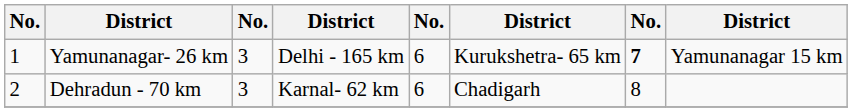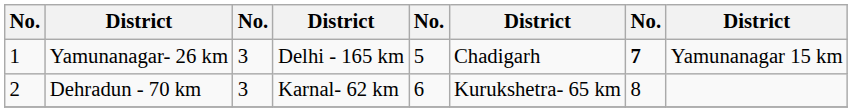 <table class="wikitable" style="font-size:90%">
 <tr style="text-align:center;">
 <th>No.</th>
 <th>District</th>
 <th>No.</th>
 <th>District</th>
 <th>No.</th>
 <th>District</th>
 <th>No.</th>
 <th>District</th>
 </tr>
 <tr>
 <td>1</td>
 <td>Yamunanagar- 26 km</td>
 <td>3</td>
 <td>Delhi - 165 km</td>
-<td>6</td>
-<td>Kurukshetra- 65 km</td>
+<td>5</td>
+<td>Chadigarh</td>
 <td><strong>7</strong></td>
 <td>Yamunanagar 15 km</td>
 </tr>
 <tr>
 <td>2</td>
 <td>Dehradun - 70 km</td>
 <td>3</td>
 <td>Karnal- 62 km</td>
 <td>6</td>
-<td>Chadigarh</td>
+<td>Kurukshetra- 65 km</td>
 <td>8</td>
 <td></td>
 </tr>
 <tr>
 </tr>
 </table>
